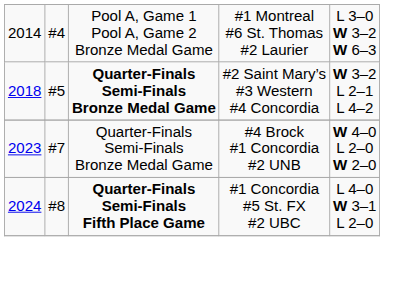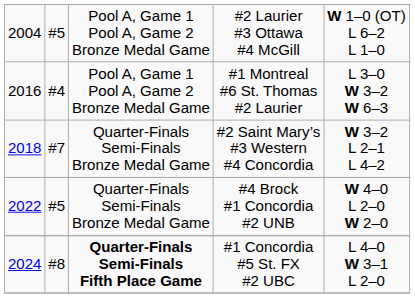 <table class="wikitable" style="text-align:center">
 <tr>
 </tr>
 <tr>
-<td rowspan=1>2014</td>
+<td rowspan=1>2004</td>
+<td>#5</td>
+<td>Pool A, Game 1<br>Pool A, Game 2<br>Bronze Medal Game</td>
+<td>#2 Laurier<br>#3 Ottawa<br>#4 McGill</td>
+<td><strong>W</strong> 1–0 (OT)<br>L 6–2<br>L 1–0</td>
+</tr>
+<tr>
+<td rowspan=1>2016</td>
 <td>#4</td>
 <td>Pool A, Game 1<br>Pool A, Game 2<br>Bronze Medal Game</td>
 <td>#1 Montreal<br>#6 St. Thomas<br>#2 Laurier</td>
 <td>L 3–0<br><strong>W</strong> 3–2<br><strong>W</strong> 6–3</td>
 </tr>
 <tr>
 <td rowspan=1><a href='#'>2018</a></td>
-<td>#5</td>
-<td><strong>Quarter-Finals<br>Semi-Finals<br>Bronze Medal Game</strong></td>
+<td>#7</td>
+<td>Quarter-Finals<br>Semi-Finals<br>Bronze Medal Game</td>
 <td>#2 Saint Mary’s<br>#3 Western<br>#4 Concordia</td>
 <td><strong>W</strong> 3–2<br>L 2–1<br>L 4–2</td>
 </tr>
 <tr style="text-align:center;">
 </tr>
 <tr>
-<td rowspan=1><a href='#'>2023</a></td>
-<td>#7</td>
+<td rowspan=1><a href='#'>2022</a></td>
+<td>#5</td>
 <td>Quarter-Finals<br>Semi-Finals<br>Bronze Medal Game</td>
 <td>#4 Brock<br>#1 Concordia<br>#2 UNB</td>
 <td><strong>W</strong> 4–0<br>L 2–0<br><strong>W</strong> 2–0</td>
 </tr>
 <tr style="text-align:center;">
 </tr>
 <tr>
 <td rowspan=1><a href='#'>2024</a></td>
 <td>#8</td>
 <td><strong>Quarter-Finals<br>Semi-Finals<br>Fifth Place Game</strong></td>
 <td>#1 Concordia<br>#5 St. FX<br>#2 UBC</td>
 <td>L 4–0<br><strong>W</strong> 3–1<br>L 2–0</td>
 </tr>
 <tr style="text-align:center;">
 </tr>
 </table>
